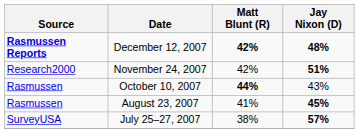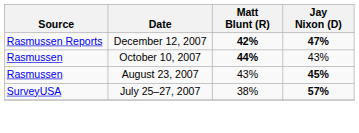 <table class="wikitable" style="text-align:center">
 <tr valign= bottom>
 <th width=150px>Source</th>
 <th width=150px>Date</th>
 <th width=100px>Matt<br>Blunt (R)</th>
 <th width=100px>Jay<br>Nixon (D)</th>
 </tr>
 <tr>
-<td align=left><strong><a href='#'>Rasmussen Reports</a></strong></td>
+<td align=left><a href='#'>Rasmussen Reports</a></td>
 <td>December 12, 2007</td>
 <td><strong>42%</strong></td>
-<td><strong>48%</strong></td>
-</tr>
-<tr>
-<td align=left><a href='#'>Research2000</a></td>
-<td>November 24, 2007</td>
-<td>42%</td>
-<td><strong>51%</strong></td>
+<td><strong>47%</strong></td>
 </tr>
 <tr>
 <td align=left><a href='#'>Rasmussen</a></td>
 <td>October 10, 2007</td>
 <td><strong>44%</strong></td>
 <td>43%</td>
 </tr>
 <tr>
 <td align=left><a href='#'>Rasmussen</a></td>
 <td>August 23, 2007</td>
-<td>41%</td>
+<td>43%</td>
 <td><strong>45%</strong></td>
 </tr>
 <tr>
 <td align=left><a href='#'>SurveyUSA</a></td>
 <td>July 25–27, 2007</td>
 <td>38%</td>
 <td><strong>57%</strong></td>
 </tr>
 <tr>
 </tr>
 </table>
